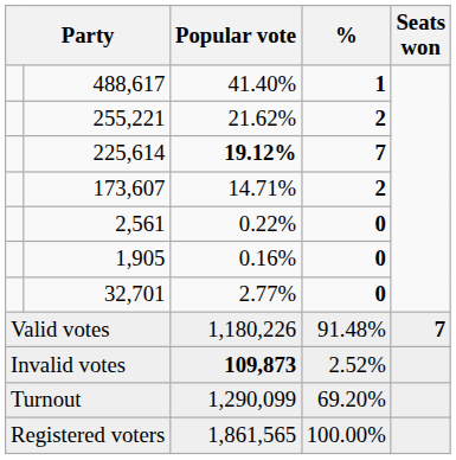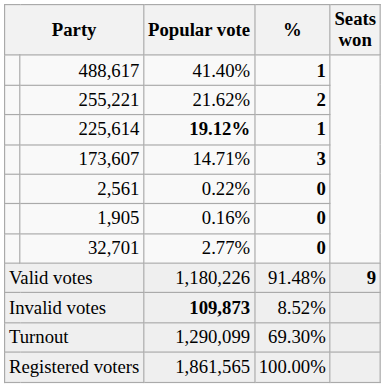 <table class=wikitable style="text-align:right">
 <tr>
 <th colspan=2>Party</th>
 <th>Popular vote</th>
 <th>%</th>
 <th>Seats<br>won</th>
 </tr>
 <tr>
 <td></td>
 <td>488,617</td>
 <td>41.40%</td>
 <td><strong>1</strong></td>
 </tr>
 <tr>
 <td></td>
 <td>255,221</td>
 <td>21.62%</td>
 <td><strong>2</strong></td>
 </tr>
 <tr>
 <td></td>
 <td>225,614</td>
 <td><strong>19.12%</strong></td>
-<td><strong>7</strong></td>
+<td><strong>1</strong></td>
 </tr>
 <tr>
 <td></td>
 <td>173,607</td>
 <td>14.71%</td>
-<td><strong>2</strong></td>
+<td><strong>3</strong></td>
 </tr>
 <tr>
 <td></td>
 <td>2,561</td>
 <td>0.22%</td>
 <td><strong>0</strong></td>
 </tr>
 <tr>
 <td></td>
 <td>1,905</td>
 <td>0.16%</td>
 <td><strong>0</strong></td>
 </tr>
 <tr>
 <td></td>
 <td>32,701</td>
 <td>2.77%</td>
 <td><strong>0</strong></td>
 </tr>
 <tr bgcolor=#efefef>
 <td align=left colspan=2>Valid votes</td>
 <td>1,180,226</td>
 <td>91.48%</td>
-<td><strong>7</strong></td>
+<td><strong>9</strong></td>
 </tr>
 <tr bgcolor=#efefef>
 <td align=left colspan=2>Invalid votes</td>
 <td><strong>109,873</strong></td>
-<td>2.52%</td>
+<td>8.52%</td>
 <td></td>
 </tr>
 <tr bgcolor=#efefef>
 <td align=left colspan=2>Turnout</td>
 <td>1,290,099</td>
-<td>69.20%</td>
+<td>69.30%</td>
 <td></td>
 </tr>
 <tr bgcolor=#efefef>
 <td align=left colspan=2>Registered voters</td>
 <td>1,861,565</td>
 <td>100.00%</td>
 <td></td>
 </tr>
 </table>
